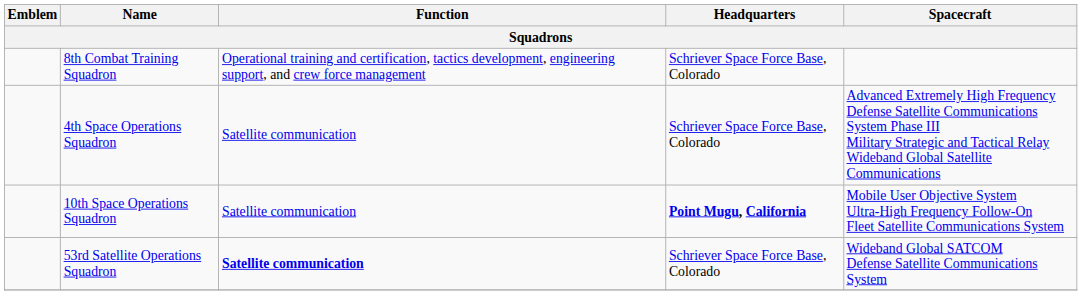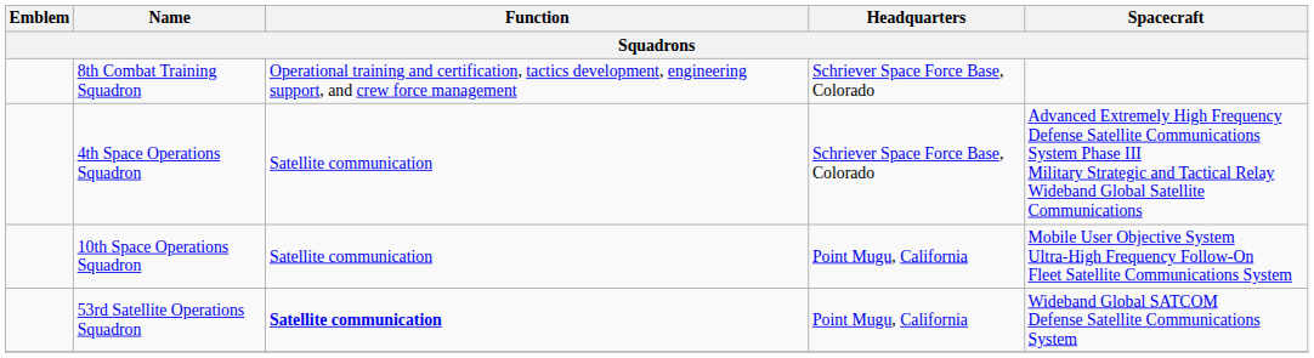 <table class="wikitable">
 <tr>
 <th>Emblem</th>
 <th>Name</th>
 <th>Function</th>
 <th>Headquarters</th>
 <th>Spacecraft</th>
 </tr>
 <tr>
 <th colspan=6>Squadrons</th>
 </tr>
 <tr>
 <td></td>
 <td><a href='#'>8th Combat Training Squadron</a></td>
 <td><a href='#'>Operational training and certification</a>, <a href='#'>tactics development</a>, <a href='#'>engineering support</a>, and <a href='#'>crew force management</a></td>
 <td><a href='#'>Schriever Space Force Base</a>, Colorado</td>
 <td></td>
 </tr>
 <tr>
 <td></td>
 <td><a href='#'>4th Space Operations Squadron</a></td>
 <td><a href='#'>Satellite communication</a></td>
 <td><a href='#'>Schriever Space Force Base</a>, Colorado</td>
 <td><a href='#'>Advanced Extremely High Frequency</a><br><a href='#'>Defense Satellite Communications System Phase III</a><br><a href='#'>Military Strategic and Tactical Relay</a><br><a href='#'>Wideband Global Satellite Communications</a></td>
 </tr>
 <tr>
 <td></td>
 <td><a href='#'>10th Space Operations Squadron</a></td>
 <td><a href='#'>Satellite communication</a></td>
-<td><strong><a href='#'>Point Mugu</a>, <a href='#'>California</a></strong></td>
+<td><a href='#'>Point Mugu</a>, <a href='#'>California</a></td>
 <td><a href='#'>Mobile User Objective System</a><br><a href='#'>Ultra-High Frequency Follow-On</a><br><a href='#'>Fleet Satellite Communications System</a></td>
 </tr>
 <tr>
 <td></td>
 <td><a href='#'>53rd Satellite Operations Squadron</a></td>
 <td><strong><a href='#'>Satellite communication</a></strong></td>
-<td><a href='#'>Schriever Space Force Base</a>, Colorado</td>
+<td><a href='#'>Point Mugu</a>, <a href='#'>California</a></td>
 <td><a href='#'>Wideband Global SATCOM</a><br><a href='#'>Defense Satellite Communications System</a></td>
 </tr>
 <tr>
 </tr>
 </table>
